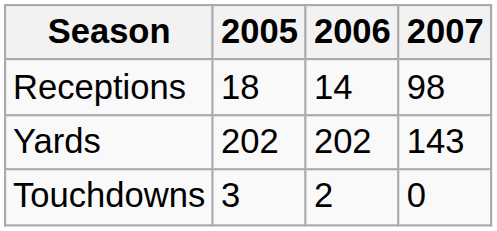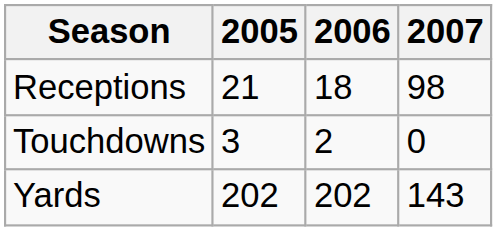 <table class="wikitable">
 <tr>
 <th>Season</th>
 <th>2005</th>
 <th>2006</th>
 <th>2007</th>
 </tr>
 <tr>
 <td>Receptions</td>
+<td>21</td>
 <td>18</td>
-<td>14</td>
 <td>98</td>
+</tr>
+<tr>
+<td>Touchdowns</td>
+<td>3</td>
+<td>2</td>
+<td>0</td>
 </tr>
 <tr>
 <td>Yards</td>
 <td>202</td>
 <td>202</td>
 <td>143</td>
 </tr>
-<tr>
-<td>Touchdowns</td>
-<td>3</td>
-<td>2</td>
-<td>0</td>
-</tr>
 </table>
